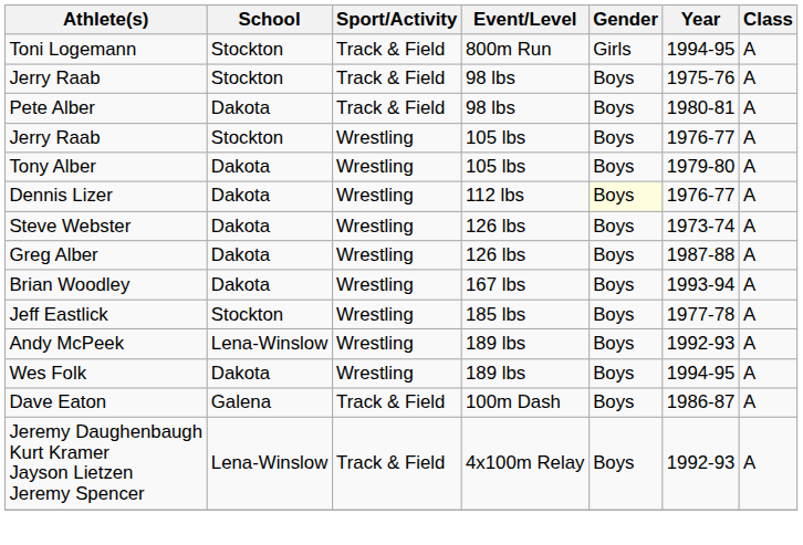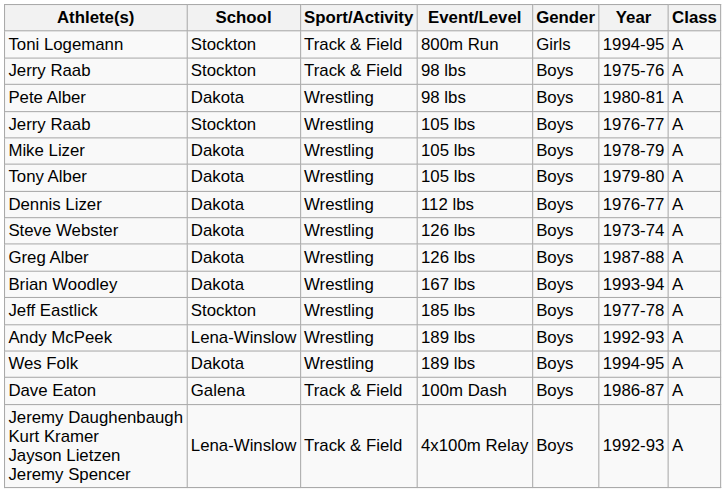 <table class="wikitable sortable" style="font-size:100%;">
 <tr>
 <th><strong>Athlete(s)</strong></th>
 <th><strong>School</strong></th>
 <th><strong>Sport/Activity</strong></th>
 <th><strong>Event/Level</strong></th>
 <th><strong>Gender</strong></th>
 <th><strong>Year</strong></th>
 <th><strong>Class</strong></th>
 </tr>
 <tr>
 <td>Toni Logemann</td>
 <td>Stockton</td>
 <td>Track & Field</td>
 <td>800m Run</td>
 <td>Girls</td>
 <td>1994-95</td>
 <td>A</td>
 </tr>
 <tr>
 <td>Jerry Raab</td>
 <td>Stockton</td>
 <td>Track & Field</td>
 <td>98 lbs</td>
 <td>Boys</td>
 <td>1975-76</td>
 <td>A</td>
 </tr>
 <tr>
 <td>Pete Alber</td>
 <td>Dakota</td>
-<td>Track & Field</td>
+<td>Wrestling</td>
 <td>98 lbs</td>
 <td>Boys</td>
 <td>1980-81</td>
 <td>A</td>
 </tr>
 <tr>
 <td>Jerry Raab</td>
 <td>Stockton</td>
 <td>Wrestling</td>
 <td>105 lbs</td>
 <td>Boys</td>
 <td>1976-77</td>
+<td>A</td>
+</tr>
+<tr>
+<td>Mike Lizer</td>
+<td>Dakota</td>
+<td>Wrestling</td>
+<td>105 lbs</td>
+<td>Boys</td>
+<td>1978-79</td>
 <td>A</td>
 </tr>
 <tr>
 <td>Tony Alber</td>
 <td>Dakota</td>
 <td>Wrestling</td>
 <td>105 lbs</td>
 <td>Boys</td>
 <td>1979-80</td>
 <td>A</td>
 </tr>
 <tr>
 <td>Dennis Lizer</td>
 <td>Dakota</td>
 <td>Wrestling</td>
 <td>112 lbs</td>
-<td style="background: lightyellow;">Boys</td>
+<td>Boys</td>
 <td>1976-77</td>
 <td>A</td>
 </tr>
 <tr>
 <td>Steve Webster</td>
 <td>Dakota</td>
 <td>Wrestling</td>
 <td>126 lbs</td>
 <td>Boys</td>
 <td>1973-74</td>
 <td>A</td>
 </tr>
 <tr>
 <td>Greg Alber</td>
 <td>Dakota</td>
 <td>Wrestling</td>
 <td>126 lbs</td>
 <td>Boys</td>
 <td>1987-88</td>
 <td>A</td>
 </tr>
 <tr>
 <td>Brian Woodley</td>
 <td>Dakota</td>
 <td>Wrestling</td>
 <td>167 lbs</td>
 <td>Boys</td>
 <td>1993-94</td>
 <td>A</td>
 </tr>
 <tr>
 <td>Jeff Eastlick</td>
 <td>Stockton</td>
 <td>Wrestling</td>
 <td>185 lbs</td>
 <td>Boys</td>
 <td>1977-78</td>
 <td>A</td>
 </tr>
 <tr>
 <td>Andy McPeek</td>
 <td>Lena-Winslow</td>
 <td>Wrestling</td>
 <td>189 lbs</td>
 <td>Boys</td>
 <td>1992-93</td>
 <td>A</td>
 </tr>
 <tr>
 <td>Wes Folk</td>
 <td>Dakota</td>
 <td>Wrestling</td>
 <td>189 lbs</td>
 <td>Boys</td>
 <td>1994-95</td>
 <td>A</td>
 </tr>
 <tr>
 <td>Dave Eaton</td>
 <td>Galena</td>
 <td>Track & Field</td>
 <td>100m Dash</td>
 <td>Boys</td>
 <td>1986-87</td>
 <td>A</td>
 </tr>
 <tr>
 <td>Jeremy Daughenbaugh<br>Kurt Kramer<br>Jayson Lietzen<br>Jeremy Spencer</td>
 <td>Lena-Winslow</td>
 <td>Track & Field</td>
 <td>4x100m Relay</td>
 <td>Boys</td>
 <td>1992-93</td>
 <td>A</td>
 </tr>
 <tr>
 </tr>
 </table>
